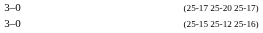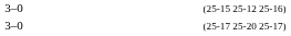 <table>
 <tr>
 <th width=200></th>
 <th width=80></th>
 <th width=200></th>
 <th width=220></th>
 </tr>
 <tr>
 <td align=right><strong></strong></td>
 <td align=center>3–0</td>
 <td></td>
-<td><small>(25-17 25-20 25-17)</small></td>
+<td><small>(25-15 25-12 25-16)</small></td>
 </tr>
 <tr>
 <td align=right><strong></strong></td>
 <td align=center>3–0</td>
 <td></td>
-<td><small>(25-15 25-12 25-16)</small></td>
+<td><small>(25-17 25-20 25-17)</small></td>
 </tr>
 </table>
